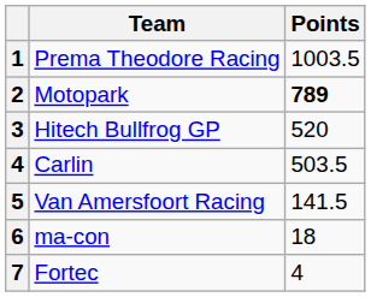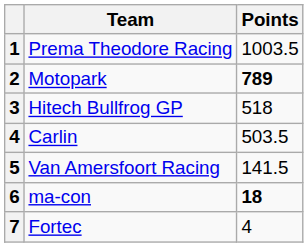 <table class="wikitable" style="font-size: 85%;">
 <tr>
 <th></th>
 <th>Team</th>
 <th>Points</th>
 </tr>
 <tr>
 <th>1</th>
 <td> <a href='#'>Prema Theodore Racing</a></td>
 <td>1003.5</td>
 </tr>
 <tr>
 <th>2</th>
 <td> <a href='#'>Motopark</a></td>
 <td><strong>789</strong></td>
 </tr>
 <tr>
 <th>3</th>
 <td> <a href='#'>Hitech Bullfrog GP</a></td>
-<td>520</td>
+<td>518</td>
 </tr>
 <tr>
 <th>4</th>
 <td> <a href='#'>Carlin</a></td>
 <td>503.5</td>
 </tr>
 <tr>
 <th>5</th>
 <td> <a href='#'>Van Amersfoort Racing</a></td>
 <td>141.5</td>
 </tr>
 <tr>
 <th>6</th>
 <td> <a href='#'>ma-con</a></td>
-<td>18</td>
+<td><strong>18</strong></td>
 </tr>
 <tr>
 <th>7</th>
 <td> <a href='#'>Fortec</a></td>
 <td>4</td>
 </tr>
 </table>
